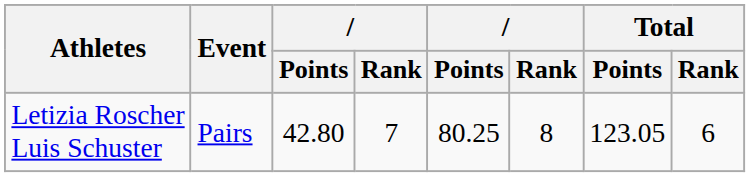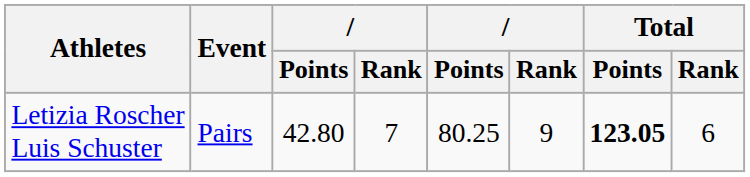 <table class="wikitable" style="font-size:90%">
 <tr>
 <th rowspan="2">Athletes</th>
 <th rowspan="2">Event</th>
 <th colspan="2">/</th>
 <th colspan="2">/</th>
 <th colspan="2">Total</th>
 </tr>
 <tr style="font-size:95%">
 <th>Points</th>
 <th>Rank</th>
 <th>Points</th>
 <th>Rank</th>
 <th>Points</th>
 <th>Rank</th>
 </tr>
 <tr align=center>
 <td align=left><a href='#'>Letizia Roscher</a> <br> <a href='#'>Luis Schuster</a></td>
 <td align=left><a href='#'>Pairs</a></td>
 <td>42.80</td>
 <td>7</td>
 <td>80.25</td>
-<td>8</td>
-<td>123.05</td>
+<td>9</td>
+<td><strong>123.05</strong></td>
 <td>6</td>
 </tr>
 </table>
